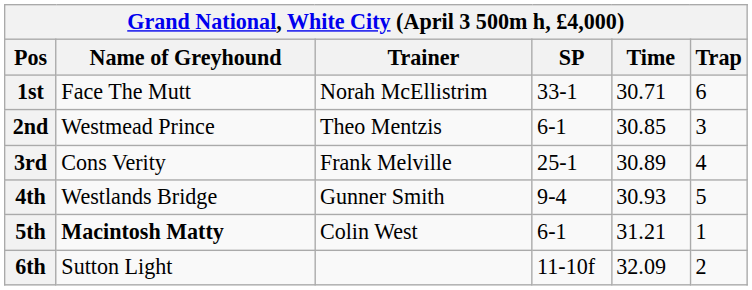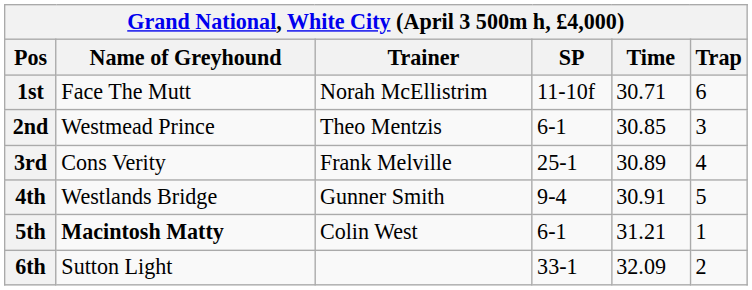 <table class="wikitable">
 <tr>
 <th colspan="6"><a href='#'>Grand National</a>, <a href='#'>White City</a> (April 3 500m h, £4,000)</th>
 </tr>
 <tr>
 <th width=30>Pos</th>
 <th width=180>Name of Greyhound</th>
 <th width=150>Trainer</th>
 <th width=50>SP</th>
 <th width=50>Time</th>
 <th width=30>Trap</th>
 </tr>
 <tr>
 <th>1st</th>
 <td>Face The Mutt </td>
 <td>Norah McEllistrim</td>
-<td>33-1</td>
+<td>11-10f</td>
 <td>30.71</td>
 <td>6</td>
 </tr>
 <tr>
 <th>2nd</th>
 <td>Westmead Prince</td>
 <td>Theo Mentzis</td>
 <td>6-1</td>
 <td>30.85</td>
 <td>3</td>
 </tr>
 <tr>
 <th>3rd</th>
 <td>Cons Verity</td>
 <td>Frank Melville</td>
 <td>25-1</td>
 <td>30.89</td>
 <td>4</td>
 </tr>
 <tr>
 <th>4th</th>
 <td>Westlands Bridge</td>
 <td>Gunner Smith</td>
 <td>9-4</td>
-<td>30.93</td>
+<td>30.91</td>
 <td>5</td>
 </tr>
 <tr>
 <th>5th</th>
 <td><strong>Macintosh Matty</strong></td>
 <td>Colin West</td>
 <td>6-1</td>
 <td>31.21</td>
 <td>1</td>
 </tr>
 <tr>
 <th>6th</th>
 <td>Sutton Light</td>
 <td></td>
-<td>11-10f</td>
+<td>33-1</td>
 <td>32.09</td>
 <td>2</td>
 </tr>
 </table>
